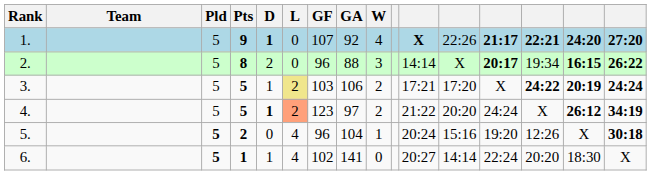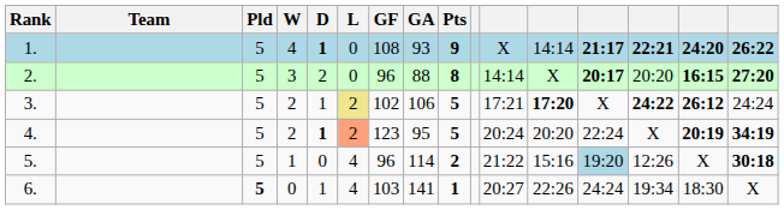 <table class="wikitable">
 <tr>
 <th bgcolor="#efefef">Rank</th>
 <th bgcolor="#efefef" width="160">Team</th>
 <th bgcolor="#efefef" width="20">Pld</th>
-<th bgcolor="#efefef" width="20">Pts</th>
+<th bgcolor="#efefef" width="20">W</th>
 <th bgcolor="#efefef" width="20">D</th>
 <th bgcolor="#efefef" width="20">L</th>
 <th bgcolor="#efefef" width="20">GF</th>
 <th bgcolor="#efefef" width="20">GA</th>
-<th bgcolor="#efefef" width="20">W</th>
+<th bgcolor="#efefef" width="20">Pts</th>
 <th bgcolor="#efefef"></th>
 <th bgcolor="#efefef" width="20"></th>
 <th bgcolor="#efefef" width="20"></th>
 <th bgcolor="#efefef" width="20"></th>
 <th bgcolor="#efefef" width="20"></th>
 <th bgcolor="#efefef" width="20"></th>
 <th bgcolor="#efefef" width="20"></th>
 </tr>
 <tr align=center bgcolor=lightblue>
 <td>1.</td>
 <td align=left></td>
 <td>5</td>
-<td><strong>9</strong></td>
+<td>4</td>
 <td><strong>1</strong></td>
 <td>0</td>
-<td>107</td>
-<td>92</td>
-<td>4</td>
+<td>108</td>
+<td>93</td>
+<td><strong>9</strong></td>
 <td></td>
-<td><strong>X</strong></td>
-<td>22:26</td>
+<td>X</td>
+<td>14:14</td>
 <td><strong>21:17</strong></td>
 <td><strong>22:21</strong></td>
 <td><strong>24:20</strong></td>
-<td><strong>27:20</strong></td>
+<td><strong>26:22</strong></td>
 </tr>
 <tr align=center bgcolor="#ccffcc">
 <td>2.</td>
 <td align=left></td>
 <td>5</td>
-<td><strong>8</strong></td>
+<td>3</td>
 <td>2</td>
 <td>0</td>
 <td>96</td>
 <td>88</td>
-<td>3</td>
+<td><strong>8</strong></td>
 <td></td>
 <td>14:14</td>
 <td>X</td>
 <td><strong>20:17</strong></td>
-<td>19:34</td>
+<td>20:20</td>
 <td><strong>16:15</strong></td>
-<td><strong>26:22</strong></td>
+<td><strong>27:20</strong></td>
 </tr>
 <tr align=center>
 <td>3.</td>
 <td align=left></td>
 <td>5</td>
-<td><strong>5</strong></td>
+<td>2</td>
 <td>1</td>
 <td style="background: khaki;">2</td>
-<td>103</td>
+<td>102</td>
 <td>106</td>
-<td>2</td>
+<td><strong>5</strong></td>
 <td></td>
 <td>17:21</td>
-<td>17:20</td>
+<td><strong>17:20</strong></td>
 <td>X</td>
 <td><strong>24:22</strong></td>
-<td><strong>20:19</strong></td>
-<td><strong>24:24</strong></td>
+<td><strong>26:12</strong></td>
+<td>24:24</td>
 </tr>
 <tr align=center>
 <td>4.</td>
 <td align=left></td>
 <td>5</td>
-<td><strong>5</strong></td>
+<td>2</td>
 <td><strong>1</strong></td>
 <td style="background: lightsalmon;">2</td>
 <td>123</td>
-<td>97</td>
-<td>2</td>
+<td>95</td>
+<td><strong>5</strong></td>
 <td></td>
-<td>21:22</td>
+<td>20:24</td>
 <td>20:20</td>
-<td>24:24</td>
+<td>22:24</td>
 <td>X</td>
-<td><strong>26:12</strong></td>
+<td><strong>20:19</strong></td>
 <td><strong>34:19</strong></td>
 </tr>
 <tr align=center>
 <td>5.</td>
 <td align=left></td>
-<td><strong>5</strong></td>
-<td><strong>2</strong></td>
+<td>5</td>
+<td>1</td>
 <td>0</td>
 <td>4</td>
 <td>96</td>
-<td>104</td>
-<td>1</td>
+<td>114</td>
+<td><strong>2</strong></td>
 <td></td>
-<td>20:24</td>
+<td>21:22</td>
 <td>15:16</td>
-<td>19:20</td>
+<td style="background: lightblue;">19:20</td>
 <td>12:26</td>
 <td>X</td>
 <td><strong>30:18</strong></td>
 </tr>
 <tr align=center>
 <td>6.</td>
 <td align=left></td>
 <td><strong>5</strong></td>
-<td><strong>1</strong></td>
+<td>0</td>
 <td>1</td>
 <td>4</td>
-<td>102</td>
+<td>103</td>
 <td>141</td>
-<td>0</td>
+<td><strong>1</strong></td>
 <td></td>
 <td>20:27</td>
-<td>14:14</td>
-<td>22:24</td>
-<td>20:20</td>
+<td>22:26</td>
+<td>24:24</td>
+<td>19:34</td>
 <td>18:30</td>
 <td>X</td>
 </tr>
 </table>
